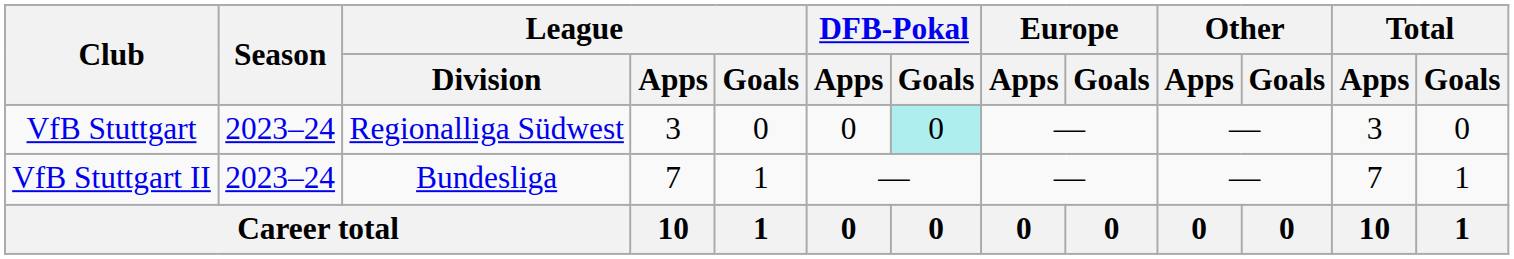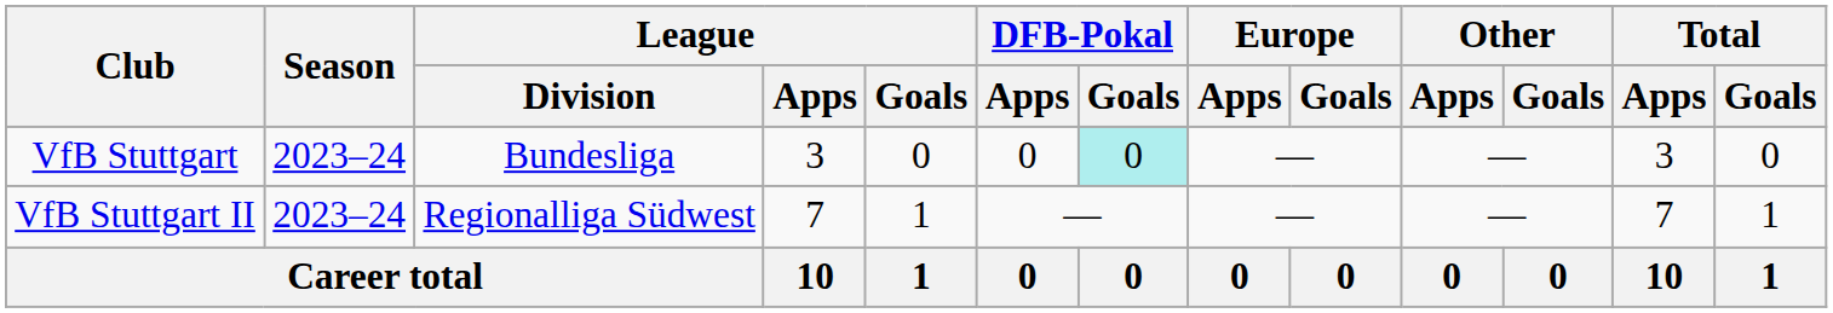 <table class="wikitable" style="text-align:center">
 <tr>
 <th rowspan="2">Club</th>
 <th rowspan="2">Season</th>
 <th colspan="3">League</th>
 <th colspan="2"><a href='#'>DFB-Pokal</a></th>
 <th colspan="2">Europe</th>
 <th colspan="2">Other</th>
 <th colspan="2">Total</th>
 </tr>
 <tr>
 <th>Division</th>
 <th>Apps</th>
 <th>Goals</th>
 <th>Apps</th>
 <th>Goals</th>
 <th>Apps</th>
 <th>Goals</th>
 <th>Apps</th>
 <th>Goals</th>
 <th>Apps</th>
 <th>Goals</th>
 </tr>
 <tr>
 <td><a href='#'>VfB Stuttgart</a></td>
 <td><a href='#'>2023–24</a></td>
-<td><a href='#'>Regionalliga Südwest</a></td>
+<td><a href='#'>Bundesliga</a></td>
 <td>3</td>
 <td>0</td>
 <td>0</td>
 <td style="background: paleturquoise;">0</td>
 <td colspan="2">—</td>
 <td colspan="2">—</td>
 <td>3</td>
 <td>0</td>
 </tr>
 <tr>
 <td><a href='#'>VfB Stuttgart II</a></td>
 <td><a href='#'>2023–24</a></td>
-<td><a href='#'>Bundesliga</a></td>
+<td><a href='#'>Regionalliga Südwest</a></td>
 <td>7</td>
 <td>1</td>
 <td colspan="2">—</td>
 <td colspan="2">—</td>
 <td colspan="2">—</td>
 <td>7</td>
 <td>1</td>
 </tr>
 <tr>
 <th colspan="3">Career total</th>
 <th>10</th>
 <th>1</th>
 <th>0</th>
 <th>0</th>
 <th>0</th>
 <th>0</th>
 <th>0</th>
 <th>0</th>
 <th>10</th>
 <th>1</th>
 </tr>
 </table>
